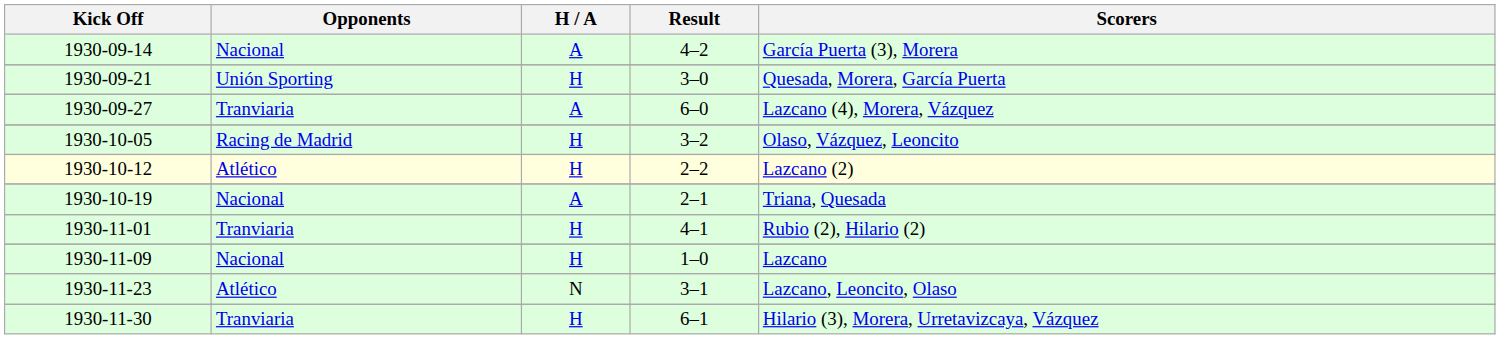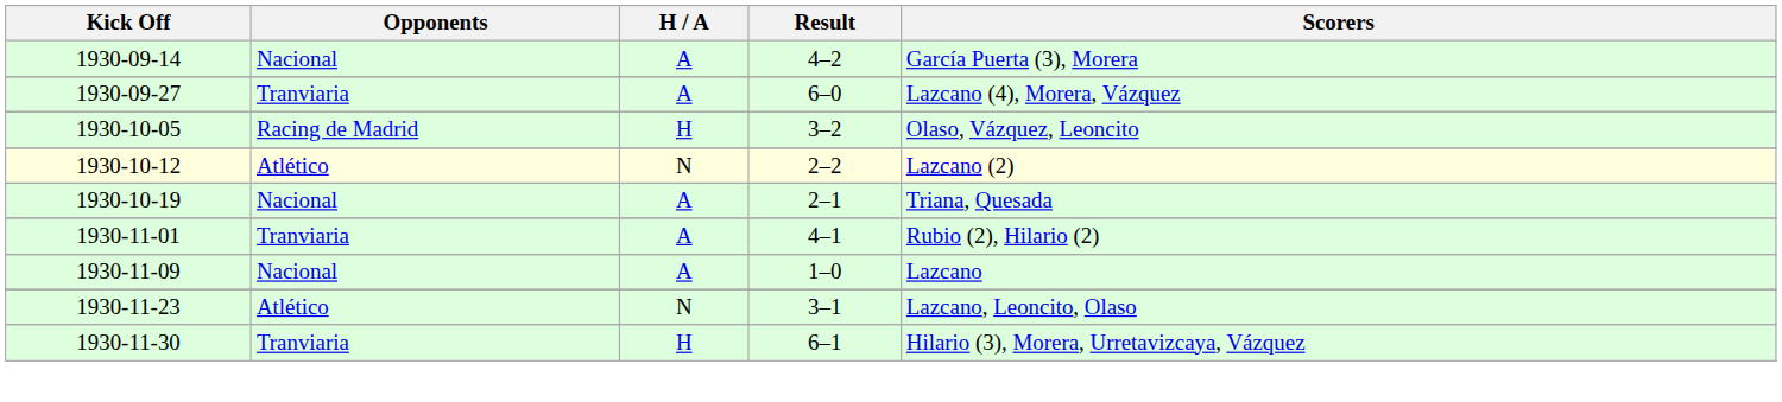 <table class="wikitable" style="width:100%;">
 <tr>
 <th>Kick Off</th>
 <th>Opponents</th>
 <th>H / A</th>
 <th>Result</th>
 <th>Scorers</th>
 </tr>
 <tr bgcolor="#ddffdd">
 <td align=center>1930-09-14</td>
 <td><a href='#'>Nacional</a></td>
 <td align=center><a href='#'>A</a></td>
 <td align=center>4–2</td>
 <td><a href='#'>García Puerta</a> (3), <a href='#'>Morera</a></td>
 </tr>
 <tr>
-</tr>
-<tr bgcolor="#ddffdd">
-<td align=center>1930-09-21</td>
-<td><a href='#'>Unión Sporting</a></td>
-<td align=center><a href='#'>H</a></td>
-<td align=center>3–0</td>
-<td><a href='#'>Quesada</a>, <a href='#'>Morera</a>, <a href='#'>García Puerta</a></td>
 </tr>
 <tr>
 </tr>
 <tr bgcolor="#ddffdd">
 <td align=center>1930-09-27</td>
 <td><a href='#'>Tranviaria</a></td>
 <td align=center><a href='#'>A</a></td>
 <td align=center>6–0</td>
 <td><a href='#'>Lazcano</a> (4), <a href='#'>Morera</a>, <a href='#'>Vázquez</a></td>
 </tr>
 <tr>
 </tr>
 <tr bgcolor="#ddffdd">
 <td align=center>1930-10-05</td>
 <td><a href='#'>Racing de Madrid</a></td>
 <td align=center><a href='#'>H</a></td>
 <td align=center>3–2</td>
 <td><a href='#'>Olaso</a>, <a href='#'>Vázquez</a>, <a href='#'>Leoncito</a></td>
 </tr>
 <tr>
 </tr>
 <tr bgcolor="#ffffdd">
 <td align=center>1930-10-12</td>
 <td><a href='#'>Atlético</a></td>
-<td align=center><a href='#'>H</a></td>
+<td align=center>N</td>
 <td align=center>2–2</td>
 <td><a href='#'>Lazcano</a> (2)</td>
 </tr>
 <tr>
 </tr>
 <tr bgcolor="#ddffdd">
 <td align=center>1930-10-19</td>
 <td><a href='#'>Nacional</a></td>
 <td align=center><a href='#'>A</a></td>
 <td align=center>2–1</td>
 <td><a href='#'>Triana</a>, <a href='#'>Quesada</a></td>
 </tr>
 <tr>
 </tr>
 <tr bgcolor="#ddffdd">
 <td align=center>1930-11-01</td>
 <td><a href='#'>Tranviaria</a></td>
-<td align=center><a href='#'>H</a></td>
+<td align=center><a href='#'>A</a></td>
 <td align=center>4–1</td>
 <td><a href='#'>Rubio</a> (2), <a href='#'>Hilario</a> (2)</td>
 </tr>
 <tr>
 </tr>
 <tr bgcolor="#ddffdd">
 <td align=center>1930-11-09</td>
 <td><a href='#'>Nacional</a></td>
-<td align=center><a href='#'>H</a></td>
+<td align=center><a href='#'>A</a></td>
 <td align=center>1–0</td>
 <td><a href='#'>Lazcano</a></td>
 </tr>
 <tr>
 </tr>
 <tr bgcolor="#ddffdd">
 <td align=center>1930-11-23</td>
 <td><a href='#'>Atlético</a></td>
 <td align=center>N</td>
 <td align=center>3–1</td>
 <td><a href='#'>Lazcano</a>, <a href='#'>Leoncito</a>, <a href='#'>Olaso</a></td>
 </tr>
 <tr>
 </tr>
 <tr bgcolor="#ddffdd">
 <td align=center>1930-11-30</td>
 <td><a href='#'>Tranviaria</a></td>
 <td align=center><a href='#'>H</a></td>
 <td align=center>6–1</td>
 <td><a href='#'>Hilario</a> (3), <a href='#'>Morera</a>, <a href='#'>Urretavizcaya</a>, <a href='#'>Vázquez</a></td>
 </tr>
 </table>
